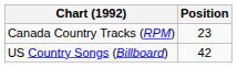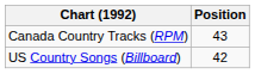 <table class="wikitable sortable">
 <tr>
 <th scope="col">Chart (1992)</th>
 <th scope="col">Position</th>
 </tr>
 <tr>
 <td>Canada Country Tracks (<em><a href='#'>RPM</a></em>)</td>
-<td align="center">23</td>
+<td align="center">43</td>
 </tr>
 <tr>
 <td>US <a href='#'>Country Songs</a> (<em><a href='#'>Billboard</a></em>)</td>
 <td align="center">42</td>
 </tr>
 </table>
